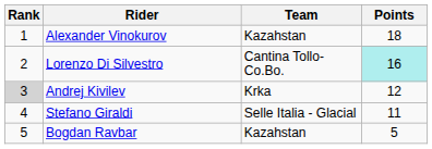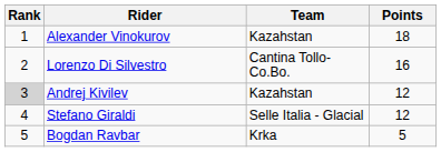 <table class="wikitable">
 <tr>
 <th>Rank</th>
 <th>Rider</th>
 <th>Team</th>
 <th>Points</th>
 </tr>
 <tr>
 <td align=center>1</td>
 <td width=235> <a href='#'>Alexander Vinokurov</a> </td>
 <td width=140>Kazahstan</td>
 <td width=72 align=center>18</td>
 </tr>
 <tr>
 <td align=center>2</td>
 <td> <a href='#'>Lorenzo Di Silvestro</a> </td>
 <td>Cantina Tollo-Co.Bo.</td>
-<td align=center style="background: paleturquoise;">16</td>
+<td align=center>16</td>
 </tr>
 <tr>
 <td align=center style="background: lightgrey;">3</td>
 <td> <a href='#'>Andrej Kivilev</a></td>
-<td>Krka</td>
+<td>Kazahstan</td>
 <td align=center>12</td>
 </tr>
 <tr>
 <td align=center>4</td>
 <td> <a href='#'>Stefano Giraldi</a></td>
 <td>Selle Italia - Glacial</td>
-<td align=center>11</td>
+<td align=center>12</td>
 </tr>
 <tr>
 <td align=center>5</td>
 <td> <a href='#'>Bogdan Ravbar</a></td>
-<td>Kazahstan</td>
+<td>Krka</td>
 <td align=center>5</td>
 </tr>
 </table>
